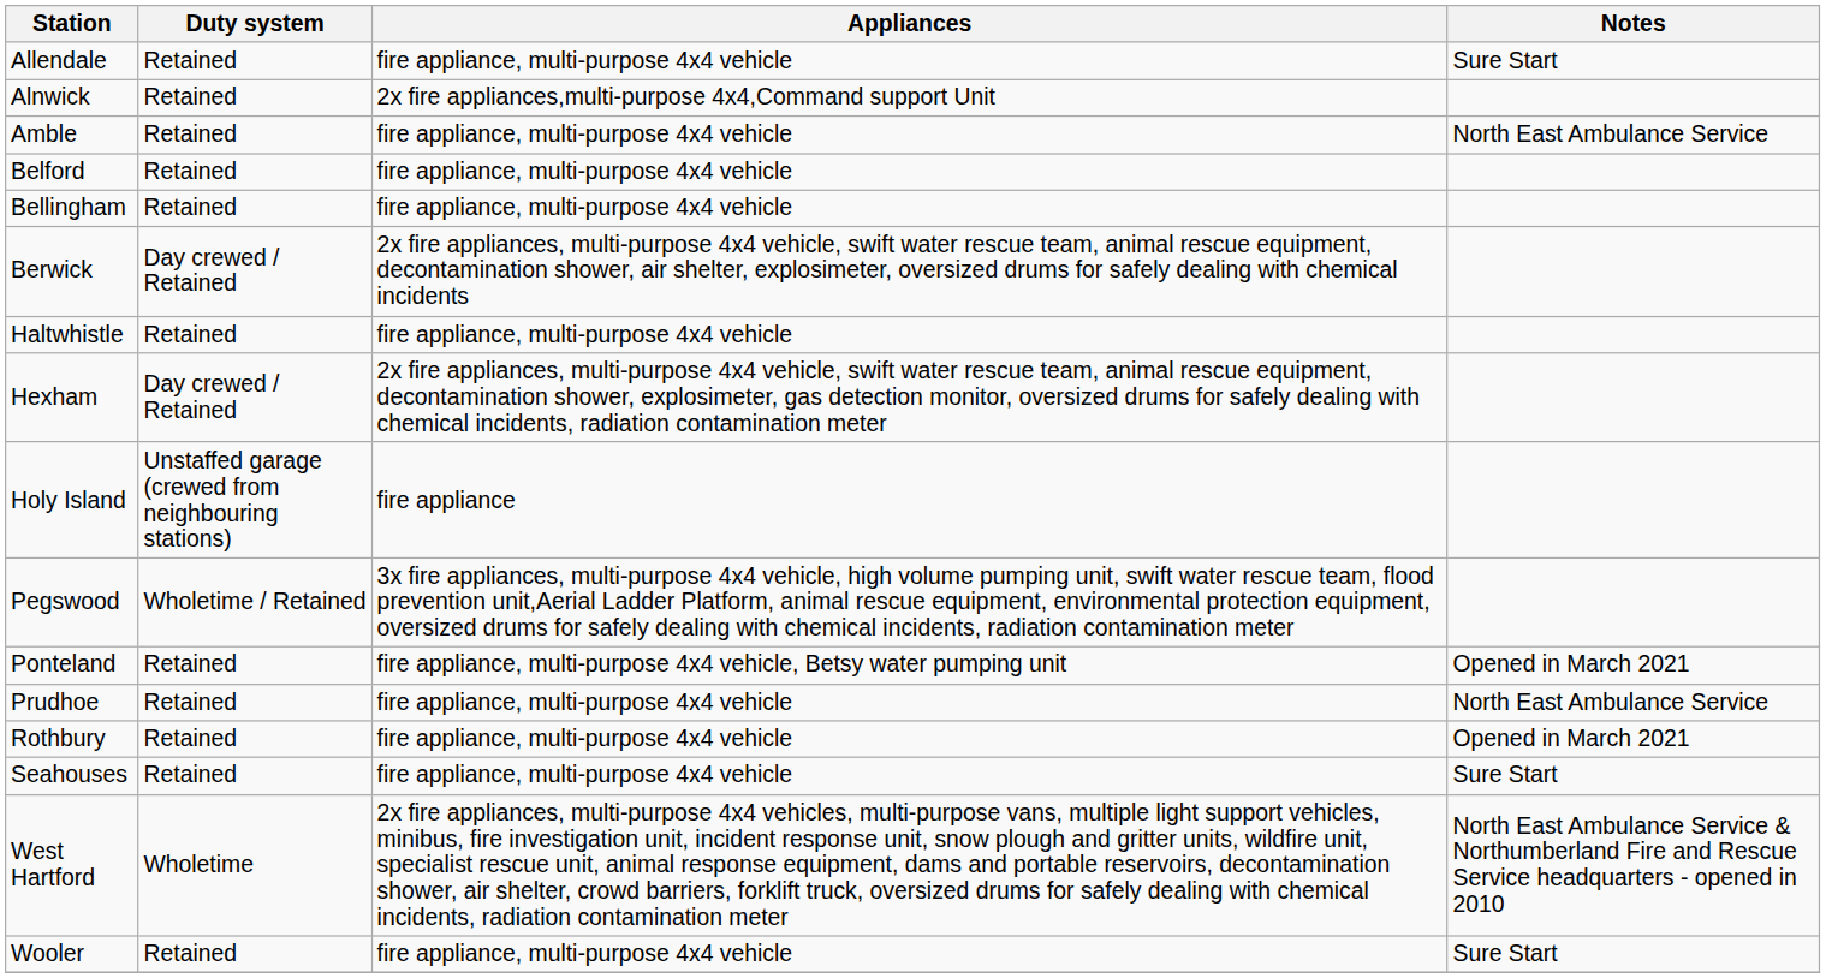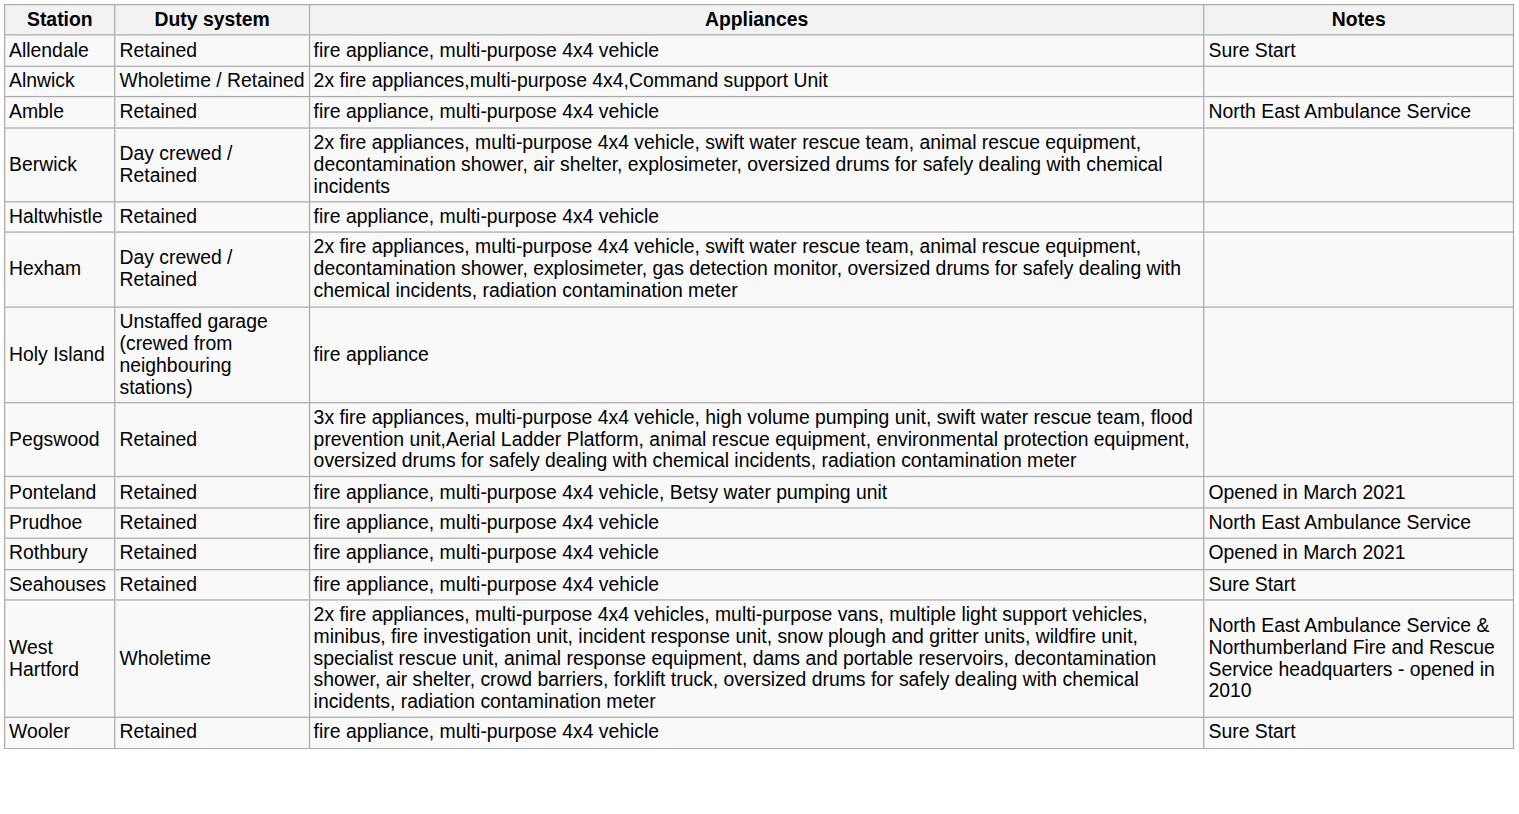 <table class="wikitable sortable">
 <tr valign=bottom>
 <th>Station</th>
 <th>Duty system</th>
 <th>Appliances</th>
 <th>Notes</th>
 </tr>
 <tr>
 <td>Allendale</td>
 <td>Retained</td>
 <td>fire appliance, multi-purpose 4x4 vehicle</td>
 <td>Sure Start</td>
 </tr>
 <tr>
 <td>Alnwick</td>
-<td>Retained</td>
+<td>Wholetime / Retained</td>
 <td>2x fire appliances,multi-purpose 4x4,Command support Unit</td>
 <td></td>
 </tr>
 <tr>
 <td>Amble</td>
 <td>Retained</td>
 <td>fire appliance, multi-purpose 4x4 vehicle</td>
 <td>North East Ambulance Service</td>
-</tr>
-<tr>
-<td>Belford</td>
-<td>Retained</td>
-<td>fire appliance, multi-purpose 4x4 vehicle</td>
-<td></td>
-</tr>
-<tr>
-<td>Bellingham</td>
-<td>Retained</td>
-<td>fire appliance, multi-purpose 4x4 vehicle</td>
-<td></td>
 </tr>
 <tr>
 <td>Berwick</td>
 <td>Day crewed / Retained</td>
 <td>2x fire appliances,  multi-purpose 4x4 vehicle, swift water rescue team,  animal rescue equipment, decontamination shower, air shelter, explosimeter, oversized drums for safely dealing with chemical incidents</td>
 <td></td>
 </tr>
 <tr>
 <td>Haltwhistle</td>
 <td>Retained</td>
 <td>fire appliance, multi-purpose 4x4 vehicle</td>
 <td></td>
 </tr>
 <tr>
 <td>Hexham</td>
 <td>Day crewed / Retained</td>
 <td>2x fire appliances,  multi-purpose 4x4 vehicle, swift water rescue team,  animal rescue equipment, decontamination shower, explosimeter, gas detection monitor, oversized drums for safely dealing with chemical incidents, radiation contamination meter</td>
 <td></td>
 </tr>
 <tr>
 <td>Holy Island</td>
 <td>Unstaffed garage (crewed from neighbouring stations)</td>
 <td>fire appliance</td>
 <td></td>
 </tr>
 <tr>
 <td>Pegswood</td>
-<td>Wholetime / Retained</td>
+<td>Retained</td>
 <td>3x fire appliances,  multi-purpose 4x4 vehicle, high volume pumping unit, swift water rescue team, flood prevention unit,Aerial Ladder Platform, animal rescue equipment, environmental protection equipment, oversized drums for safely dealing with chemical incidents, radiation contamination meter</td>
 <td></td>
 </tr>
 <tr>
 <td>Ponteland</td>
 <td>Retained</td>
 <td>fire appliance, multi-purpose 4x4 vehicle, Betsy water pumping unit</td>
 <td>Opened in March 2021</td>
 </tr>
 <tr>
 <td>Prudhoe</td>
 <td>Retained</td>
 <td>fire appliance, multi-purpose 4x4 vehicle</td>
 <td>North East Ambulance Service</td>
 </tr>
 <tr>
 <td>Rothbury</td>
 <td>Retained</td>
 <td>fire appliance, multi-purpose 4x4 vehicle</td>
 <td>Opened in March 2021</td>
 </tr>
 <tr>
 <td>Seahouses</td>
 <td>Retained</td>
 <td>fire appliance, multi-purpose 4x4 vehicle</td>
 <td>Sure Start</td>
 </tr>
 <tr>
 <td>West Hartford</td>
 <td>Wholetime</td>
 <td>2x fire appliances, multi-purpose 4x4 vehicles, multi-purpose vans, multiple light support vehicles, minibus, fire investigation unit, incident response unit, snow plough and gritter units, wildfire unit, specialist rescue unit, animal response equipment, dams and portable reservoirs, decontamination shower,  air shelter, crowd barriers, forklift truck, oversized drums for safely dealing with chemical incidents, radiation contamination meter</td>
 <td>North East Ambulance Service & Northumberland Fire and Rescue Service headquarters - opened in 2010</td>
 </tr>
 <tr>
 <td>Wooler</td>
 <td>Retained</td>
 <td>fire appliance, multi-purpose 4x4 vehicle</td>
 <td>Sure Start</td>
 </tr>
 <tr>
 </tr>
 </table>
